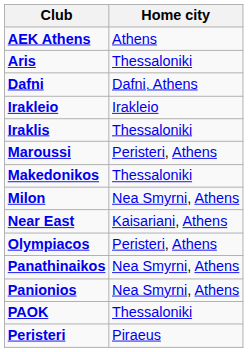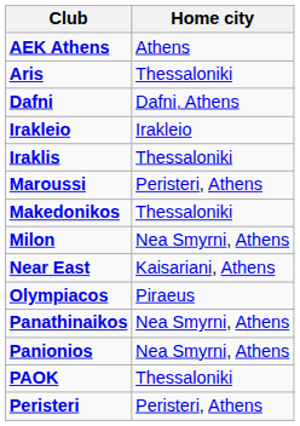 <table class="wikitable">
 <tr>
 <th>Club</th>
 <th>Home city</th>
 </tr>
 <tr>
 <td align="left"><strong><a href='#'>AEK Athens</a></strong></td>
 <td><a href='#'>Athens</a></td>
 </tr>
 <tr>
 <td align="left"><strong><a href='#'>Aris</a></strong></td>
 <td><a href='#'>Thessaloniki</a></td>
 </tr>
 <tr>
 <td align="left"><strong><a href='#'>Dafni</a></strong></td>
 <td><a href='#'>Dafni, Athens</a></td>
 </tr>
 <tr>
 <td align="left"><strong><a href='#'>Irakleio</a></strong></td>
 <td><a href='#'>Irakleio</a></td>
 </tr>
 <tr>
 <td align="left"><strong><a href='#'>Iraklis</a></strong></td>
 <td><a href='#'>Thessaloniki</a></td>
 </tr>
 <tr>
 <td align="left"><strong><a href='#'>Maroussi</a></strong></td>
 <td><a href='#'>Peristeri</a>, <a href='#'>Athens</a></td>
 </tr>
 <tr>
 <td align="left"><strong><a href='#'>Makedonikos</a></strong></td>
 <td><a href='#'>Thessaloniki</a></td>
 </tr>
 <tr>
 <td align="left"><strong><a href='#'>Milon</a></strong></td>
 <td><a href='#'>Nea Smyrni</a>, <a href='#'>Athens</a></td>
 </tr>
 <tr>
 <td align="left"><strong><a href='#'>Near East</a></strong></td>
 <td><a href='#'>Kaisariani</a>, <a href='#'>Athens</a></td>
 </tr>
 <tr>
 <td align="left"><strong><a href='#'>Olympiacos</a></strong></td>
-<td><a href='#'>Peristeri</a>, <a href='#'>Athens</a></td>
+<td><a href='#'>Piraeus</a></td>
 </tr>
 <tr>
 <td align="left"><strong><a href='#'>Panathinaikos</a></strong></td>
 <td><a href='#'>Nea Smyrni</a>, <a href='#'>Athens</a></td>
 </tr>
 <tr>
 <td align="left"><strong><a href='#'>Panionios</a></strong></td>
 <td><a href='#'>Nea Smyrni</a>, <a href='#'>Athens</a></td>
 </tr>
 <tr>
 <td align="left"><strong><a href='#'>PAOK</a></strong></td>
 <td><a href='#'>Thessaloniki</a></td>
 </tr>
 <tr>
 <td align="left"><strong><a href='#'>Peristeri</a></strong></td>
-<td><a href='#'>Piraeus</a></td>
+<td><a href='#'>Peristeri</a>, <a href='#'>Athens</a></td>
 </tr>
 </table>
